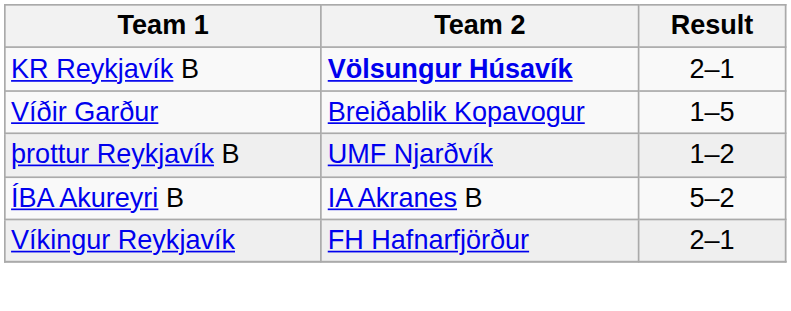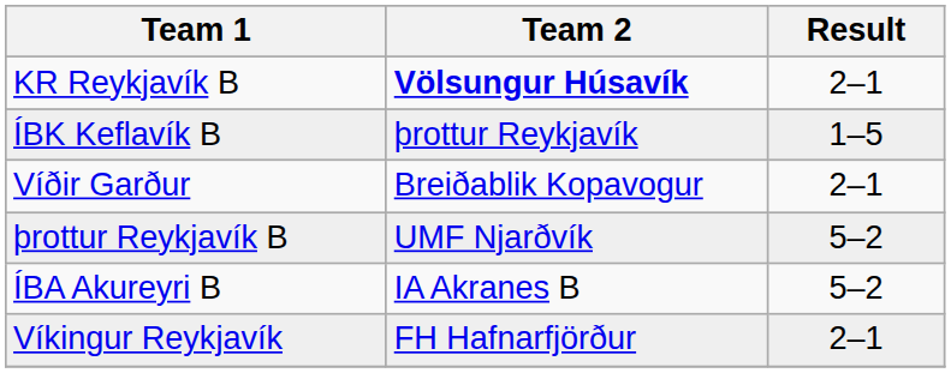 <table class="wikitable">
 <tr>
 <th width="180">Team 1</th>
 <th width="180">Team 2</th>
 <th width="80">Result</th>
 </tr>
 <tr>
 <td><a href='#'>KR Reykjavík</a> B</td>
 <td><strong><a href='#'>Völsungur Húsavík</a></strong></td>
 <td align="center">2–1</td>
 </tr>
+<tr style="background:#EFEFEF">
+<td><a href='#'>ÍBK Keflavík</a> B</td>
+<td><a href='#'>þrottur Reykjavík</a></td>
+<td align="center">1–5</td>
+</tr>
 <tr>
 <td><a href='#'>Víðir Garður</a></td>
 <td><a href='#'>Breiðablik Kopavogur</a></td>
-<td align="center">1–5</td>
+<td align="center">2–1</td>
 </tr>
 <tr style="background:#EFEFEF">
 <td><a href='#'>þrottur Reykjavík</a> B</td>
 <td><a href='#'>UMF Njarðvík</a></td>
-<td align="center">1–2</td>
+<td align="center">5–2</td>
 </tr>
 <tr>
 <td><a href='#'>ÍBA Akureyri</a> B</td>
 <td><a href='#'>IA Akranes</a> B</td>
 <td align="center">5–2</td>
 </tr>
 <tr style="background:#EFEFEF">
 <td><a href='#'>Víkingur Reykjavík</a></td>
 <td><a href='#'>FH Hafnarfjörður</a></td>
 <td align="center">2–1</td>
 </tr>
 <tr>
 </tr>
 </table>
